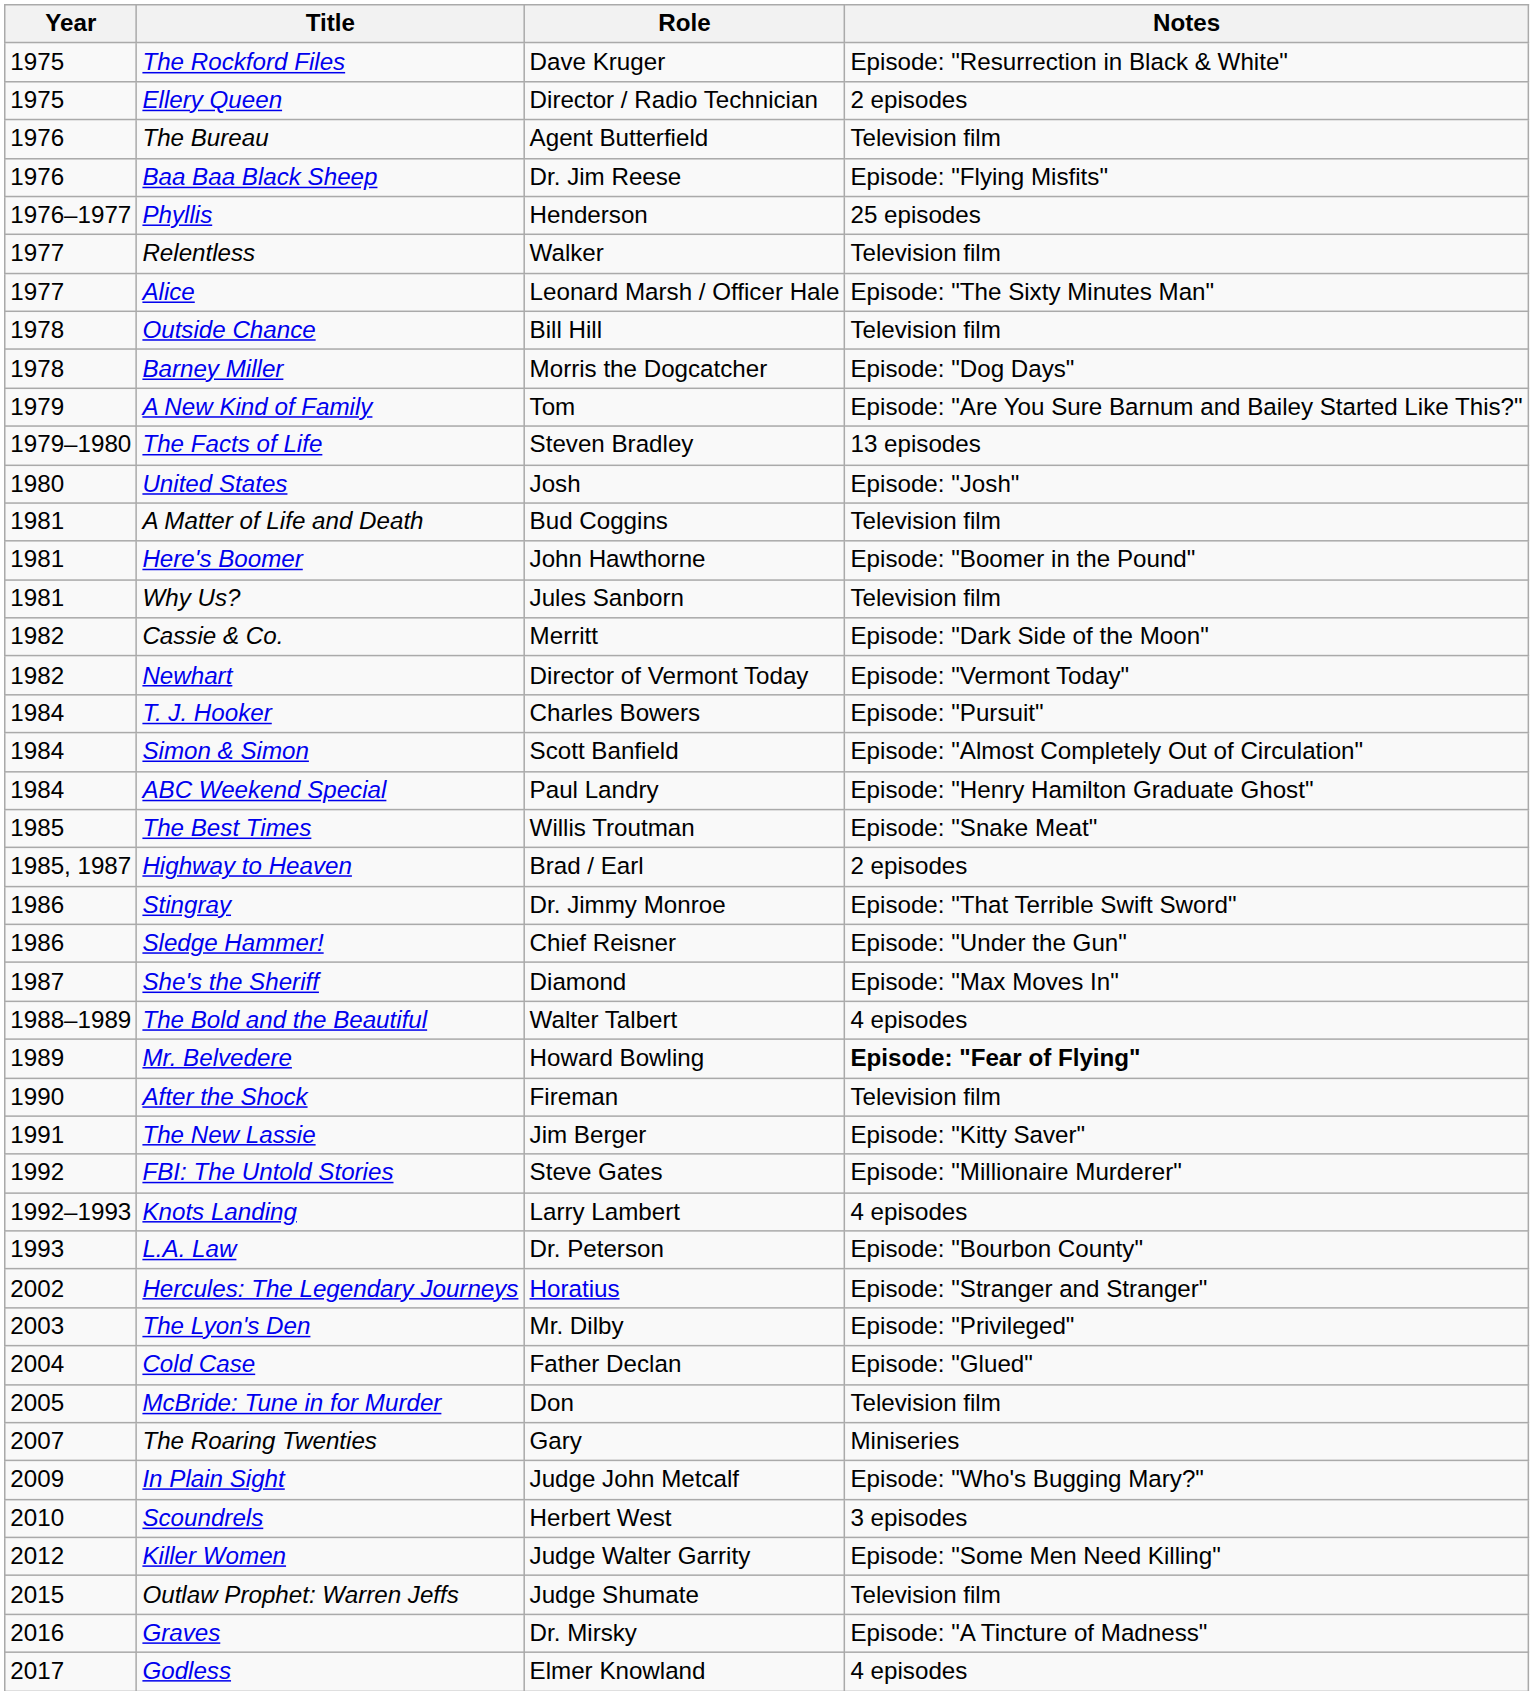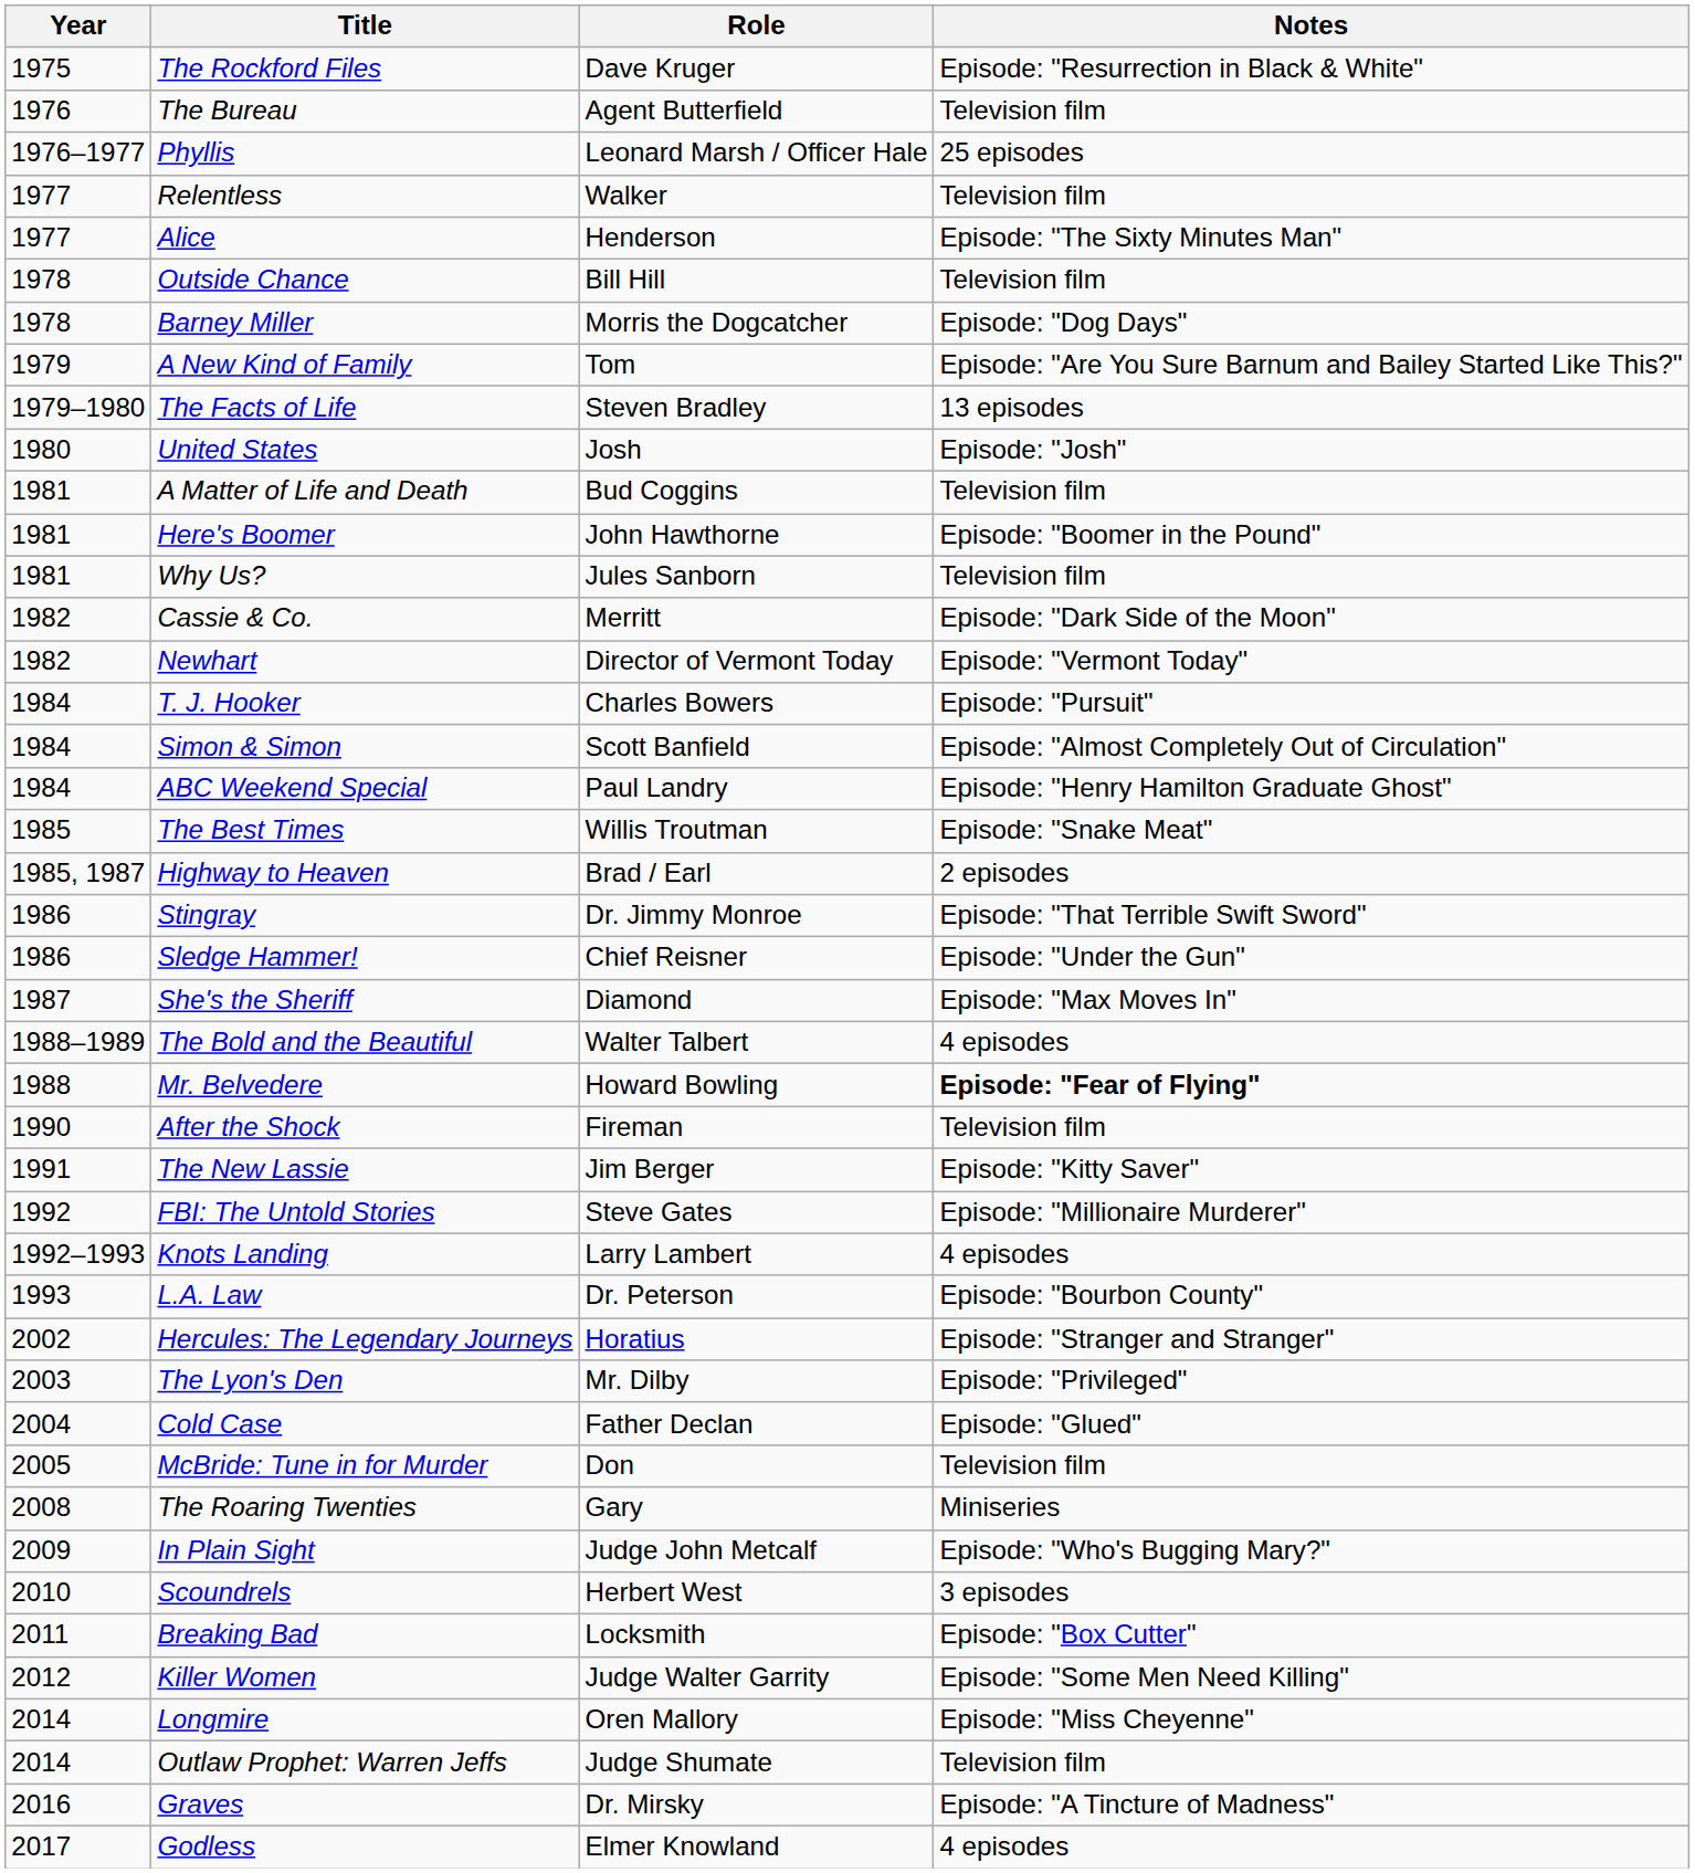 <table class="wikitable sortable">
 <tr>
 <th>Year</th>
 <th>Title</th>
 <th>Role</th>
 <th>Notes</th>
 </tr>
 <tr>
 <td>1975</td>
 <td><em><a href='#'>The Rockford Files</a></em></td>
 <td>Dave Kruger</td>
 <td>Episode: "Resurrection in Black & White"</td>
 </tr>
 <tr>
-<td>1975</td>
-<td><a href='#'><em>Ellery Queen</em></a></td>
-<td>Director / Radio Technician</td>
-<td>2 episodes</td>
-</tr>
-<tr>
 <td>1976</td>
 <td><em>The Bureau</em></td>
 <td>Agent Butterfield</td>
 <td>Television film</td>
 </tr>
 <tr>
-<td>1976</td>
-<td><a href='#'><em>Baa Baa Black Sheep</em></a></td>
-<td>Dr. Jim Reese</td>
-<td>Episode: "Flying Misfits"</td>
-</tr>
-<tr>
 <td>1976–1977</td>
 <td><a href='#'><em>Phyllis</em></a></td>
-<td>Henderson</td>
+<td>Leonard Marsh / Officer Hale</td>
 <td>25 episodes</td>
 </tr>
 <tr>
 <td>1977</td>
 <td><em>Relentless</em></td>
 <td>Walker</td>
 <td>Television film</td>
 </tr>
 <tr>
 <td>1977</td>
 <td><a href='#'><em>Alice</em></a></td>
-<td>Leonard Marsh / Officer Hale</td>
+<td>Henderson</td>
 <td>Episode: "The Sixty Minutes Man"</td>
 </tr>
 <tr>
 <td>1978</td>
 <td><em><a href='#'>Outside Chance</a></em></td>
 <td>Bill Hill</td>
 <td>Television film</td>
 </tr>
 <tr>
 <td>1978</td>
 <td><em><a href='#'>Barney Miller</a></em></td>
 <td>Morris the Dogcatcher</td>
 <td>Episode: "Dog Days"</td>
 </tr>
 <tr>
 <td>1979</td>
 <td><em><a href='#'>A New Kind of Family</a></em></td>
 <td>Tom</td>
 <td>Episode: "Are You Sure Barnum and Bailey Started Like This?"</td>
 </tr>
 <tr>
 <td>1979–1980</td>
 <td><a href='#'><em>The Facts of Life</em></a></td>
 <td>Steven Bradley</td>
 <td>13 episodes</td>
 </tr>
 <tr>
 <td>1980</td>
 <td><a href='#'><em>United States</em></a></td>
 <td>Josh</td>
 <td>Episode: "Josh"</td>
 </tr>
 <tr>
 <td>1981</td>
 <td><em>A Matter of Life and Death</em></td>
 <td>Bud Coggins</td>
 <td>Television film</td>
 </tr>
 <tr>
 <td>1981</td>
 <td><em><a href='#'>Here's Boomer</a></em></td>
 <td>John Hawthorne</td>
 <td>Episode: "Boomer in the Pound"</td>
 </tr>
 <tr>
 <td>1981</td>
 <td><em>Why Us?</em></td>
 <td>Jules Sanborn</td>
 <td>Television film</td>
 </tr>
 <tr>
 <td>1982</td>
 <td><em>Cassie & Co.</em></td>
 <td>Merritt</td>
 <td>Episode: "Dark Side of the Moon"</td>
 </tr>
 <tr>
 <td>1982</td>
 <td><em><a href='#'>Newhart</a></em></td>
 <td>Director of Vermont Today</td>
 <td>Episode: "Vermont Today"</td>
 </tr>
 <tr>
 <td>1984</td>
 <td><em><a href='#'>T. J. Hooker</a></em></td>
 <td>Charles Bowers</td>
 <td>Episode: "Pursuit"</td>
 </tr>
 <tr>
 <td>1984</td>
 <td><em><a href='#'>Simon & Simon</a></em></td>
 <td>Scott Banfield</td>
 <td>Episode: "Almost Completely Out of Circulation"</td>
 </tr>
 <tr>
 <td>1984</td>
 <td><em><a href='#'>ABC Weekend Special</a></em></td>
 <td>Paul Landry</td>
 <td>Episode: "Henry Hamilton Graduate Ghost"</td>
 </tr>
 <tr>
 <td>1985</td>
 <td><a href='#'><em>The Best Times</em></a></td>
 <td>Willis Troutman</td>
 <td>Episode: "Snake Meat"</td>
 </tr>
 <tr>
 <td>1985, 1987</td>
 <td><em><a href='#'>Highway to Heaven</a></em></td>
 <td>Brad / Earl</td>
 <td>2 episodes</td>
 </tr>
 <tr>
 <td>1986</td>
 <td><a href='#'><em>Stingray</em></a></td>
 <td>Dr. Jimmy Monroe</td>
 <td>Episode: "That Terrible Swift Sword"</td>
 </tr>
 <tr>
 <td>1986</td>
 <td><em><a href='#'>Sledge Hammer!</a></em></td>
 <td>Chief Reisner</td>
 <td>Episode: "Under the Gun"</td>
 </tr>
 <tr>
 <td>1987</td>
 <td><em><a href='#'>She's the Sheriff</a></em></td>
 <td>Diamond</td>
 <td>Episode: "Max Moves In"</td>
 </tr>
 <tr>
 <td>1988–1989</td>
 <td><em><a href='#'>The Bold and the Beautiful</a></em></td>
 <td>Walter Talbert</td>
 <td>4 episodes</td>
 </tr>
 <tr>
-<td>1989</td>
+<td>1988</td>
 <td><em><a href='#'>Mr. Belvedere</a></em></td>
 <td>Howard Bowling</td>
 <td><strong>Episode: "Fear of Flying"</strong></td>
 </tr>
 <tr>
 <td>1990</td>
 <td><em><a href='#'>After the Shock</a></em></td>
 <td>Fireman</td>
 <td>Television film</td>
 </tr>
 <tr>
 <td>1991</td>
 <td><em><a href='#'>The New Lassie</a></em></td>
 <td>Jim Berger</td>
 <td>Episode: "Kitty Saver"</td>
 </tr>
 <tr>
 <td>1992</td>
 <td><em><a href='#'>FBI: The Untold Stories</a></em></td>
 <td>Steve Gates</td>
 <td>Episode: "Millionaire Murderer"</td>
 </tr>
 <tr>
 <td>1992–1993</td>
 <td><em><a href='#'>Knots Landing</a></em></td>
 <td>Larry Lambert</td>
 <td>4 episodes</td>
 </tr>
 <tr>
 <td>1993</td>
 <td><em><a href='#'>L.A. Law</a></em></td>
 <td>Dr. Peterson</td>
 <td>Episode: "Bourbon County"</td>
 </tr>
 <tr>
 <td>2002</td>
 <td><em><a href='#'>Hercules: The Legendary Journeys</a></em></td>
 <td><a href='#'>Horatius</a></td>
 <td>Episode: "Stranger and Stranger"</td>
 </tr>
 <tr>
 <td>2003</td>
 <td><em><a href='#'>The Lyon's Den</a></em></td>
 <td>Mr. Dilby</td>
 <td>Episode: "Privileged"</td>
 </tr>
 <tr>
 <td>2004</td>
 <td><em><a href='#'>Cold Case</a></em></td>
 <td>Father Declan</td>
 <td>Episode: "Glued"</td>
 </tr>
 <tr>
 <td>2005</td>
 <td><em><a href='#'>McBride: Tune in for Murder</a></em></td>
 <td>Don</td>
 <td>Television film</td>
 </tr>
 <tr>
-<td>2007</td>
+<td>2008</td>
 <td><em>The Roaring Twenties</em></td>
 <td>Gary</td>
 <td>Miniseries</td>
 </tr>
 <tr>
 <td>2009</td>
 <td><em><a href='#'>In Plain Sight</a></em></td>
 <td>Judge John Metcalf</td>
 <td>Episode: "Who's Bugging Mary?"</td>
 </tr>
 <tr>
 <td>2010</td>
 <td><a href='#'><em>Scoundrels</em></a></td>
 <td>Herbert West</td>
 <td>3 episodes</td>
 </tr>
 <tr>
+<td>2011</td>
+<td><em><a href='#'>Breaking Bad</a></em></td>
+<td>Locksmith</td>
+<td>Episode: "<a href='#'>Box Cutter</a>"</td>
+</tr>
+<tr>
 <td>2012</td>
 <td><em><a href='#'>Killer Women</a></em></td>
 <td>Judge Walter Garrity</td>
 <td>Episode: "Some Men Need Killing"</td>
 </tr>
 <tr>
-<td>2015</td>
+<td>2014</td>
+<td><a href='#'><em>Longmire</em></a></td>
+<td>Oren Mallory</td>
+<td>Episode: "Miss Cheyenne"</td>
+</tr>
+<tr>
+<td>2014</td>
 <td><em>Outlaw Prophet: Warren Jeffs</em></td>
 <td>Judge Shumate</td>
 <td>Television film</td>
 </tr>
 <tr>
 <td>2016</td>
 <td><a href='#'><em>Graves</em></a></td>
 <td>Dr. Mirsky</td>
 <td>Episode: "A Tincture of Madness"</td>
 </tr>
 <tr>
 <td>2017</td>
 <td><a href='#'><em>Godless</em></a></td>
 <td>Elmer Knowland</td>
 <td>4 episodes</td>
 </tr>
 </table>
